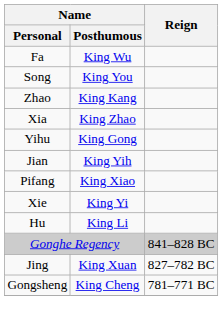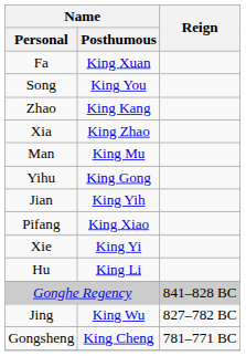 <table class="wikitable" style="text-align:center">
 <tr>
 <th colspan="2" scope="colgroup">Name</th>
 <th rowspan="2" scope="col">Reign</th>
 </tr>
 <tr>
 <th scope="col">Personal</th>
 <th scope="col">Posthumous</th>
 </tr>
 <tr>
 <td>Fa </td>
-<td><a href='#'>King Wu</a> </td>
+<td><a href='#'>King Xuan</a> </td>
 <td></td>
 </tr>
 <tr>
 <td>Song </td>
 <td><a href='#'>King You</a> </td>
 <td></td>
 </tr>
 <tr>
 <td>Zhao </td>
 <td><a href='#'>King Kang</a> </td>
 <td></td>
 </tr>
 <tr>
 <td>Xia </td>
 <td><a href='#'>King Zhao</a> </td>
+<td></td>
+</tr>
+<tr>
+<td>Man </td>
+<td><a href='#'>King Mu</a> </td>
 <td></td>
 </tr>
 <tr>
 <td>Yihu </td>
 <td><a href='#'>King Gong</a> </td>
 <td></td>
 </tr>
 <tr>
 <td>Jian </td>
 <td><a href='#'>King Yih</a> </td>
 <td></td>
 </tr>
 <tr>
 <td>Pifang </td>
 <td><a href='#'>King Xiao</a> </td>
 <td></td>
 </tr>
 <tr>
 <td>Xie </td>
 <td><a href='#'>King Yi</a> </td>
 <td></td>
 </tr>
 <tr>
 <td>Hu </td>
 <td><a href='#'>King Li</a> </td>
 <td></td>
 </tr>
 <tr style="background-color:#ccc">
 <td colspan="2"><em><a href='#'>Gonghe Regency</a></em> </td>
 <td>841–828 BC</td>
 </tr>
 <tr>
 <td>Jing </td>
-<td><a href='#'>King Xuan</a> </td>
+<td><a href='#'>King Wu</a> </td>
 <td>827–782 BC</td>
 </tr>
 <tr>
 <td>Gongsheng </td>
 <td><a href='#'>King Cheng</a> </td>
 <td>781–771 BC</td>
 </tr>
 <tr>
 </tr>
 </table>
